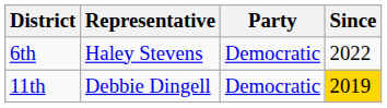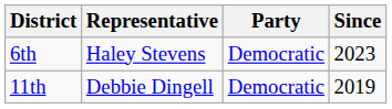 <table class="wikitable">
 <tr>
 <th>District</th>
 <th>Representative</th>
 <th>Party</th>
 <th>Since</th>
 </tr>
 <tr>
 <td><a href='#'>6th</a></td>
 <td><a href='#'>Haley Stevens</a></td>
 <td><a href='#'>Democratic</a></td>
-<td>2022</td>
+<td>2023</td>
 </tr>
 <tr>
 <td><a href='#'>11th</a></td>
 <td><a href='#'>Debbie Dingell</a></td>
 <td><a href='#'>Democratic</a></td>
-<td style="background: gold;">2019</td>
+<td>2019</td>
 </tr>
 </table>
